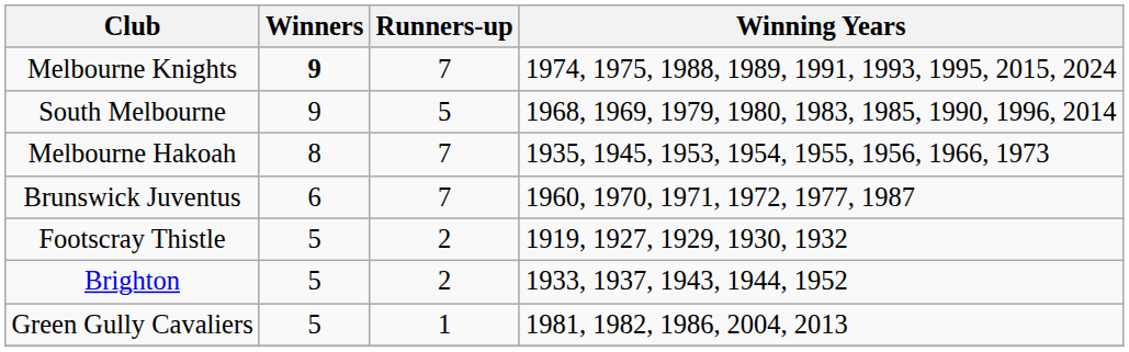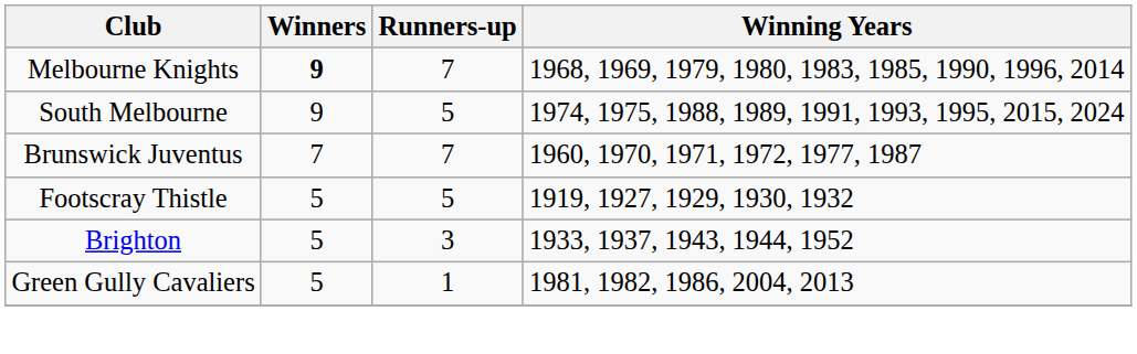 <table class="wikitable" style="text-align:center">
 <tr>
 <th>Club</th>
 <th>Winners</th>
 <th>Runners-up</th>
 <th>Winning Years</th>
 </tr>
 <tr>
 <td>Melbourne Knights</td>
 <td><strong>9</strong></td>
 <td>7</td>
-<td align=left>1974, 1975, 1988, 1989, 1991, 1993, 1995, 2015, 2024</td>
+<td align=left>1968, 1969, 1979, 1980, 1983, 1985, 1990, 1996, 2014</td>
 </tr>
 <tr>
 <td>South Melbourne</td>
 <td>9</td>
 <td>5</td>
-<td align=left>1968, 1969, 1979, 1980, 1983, 1985, 1990, 1996, 2014</td>
-</tr>
-<tr>
-<td>Melbourne Hakoah</td>
-<td>8</td>
-<td>7</td>
-<td align=left>1935, 1945, 1953, 1954, 1955, 1956, 1966, 1973</td>
+<td align=left>1974, 1975, 1988, 1989, 1991, 1993, 1995, 2015, 2024</td>
 </tr>
 <tr>
 <td>Brunswick Juventus</td>
-<td>6</td>
+<td>7</td>
 <td>7</td>
 <td align=left>1960, 1970, 1971, 1972, 1977, 1987</td>
 </tr>
 <tr>
 <td>Footscray Thistle</td>
 <td>5</td>
-<td>2</td>
+<td>5</td>
 <td align=left>1919, 1927, 1929, 1930, 1932</td>
 </tr>
 <tr>
 <td><a href='#'>Brighton</a></td>
 <td>5</td>
-<td>2</td>
+<td>3</td>
 <td align=left>1933, 1937, 1943, 1944, 1952</td>
 </tr>
 <tr>
 <td>Green Gully Cavaliers</td>
 <td>5</td>
 <td>1</td>
 <td align=left>1981, 1982, 1986, 2004, 2013</td>
 </tr>
 <tr>
 </tr>
 </table>
